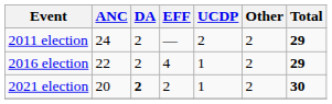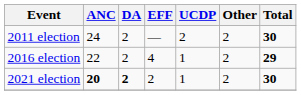 <table class="wikitable">
 <tr>
 <th>Event</th>
 <th><a href='#'>ANC</a></th>
 <th><a href='#'>DA</a></th>
 <th><a href='#'>EFF</a></th>
 <th><a href='#'>UCDP</a></th>
 <th>Other</th>
 <th>Total</th>
 </tr>
 <tr>
 <td><a href='#'>2011 election</a></td>
 <td>24</td>
 <td>2</td>
 <td>—</td>
 <td>2</td>
 <td>2</td>
-<td><strong>29</strong></td>
+<td><strong>30</strong></td>
 </tr>
 <tr>
 <td><a href='#'>2016 election</a></td>
 <td>22</td>
 <td>2</td>
 <td>4</td>
 <td>1</td>
 <td>2</td>
 <td><strong>29</strong></td>
 </tr>
 <tr>
 <td><a href='#'>2021 election</a></td>
-<td>20</td>
+<td><strong>20</strong></td>
 <td><strong>2</strong></td>
 <td>2</td>
 <td>1</td>
 <td>2</td>
 <td><strong>30</strong></td>
 </tr>
 <tr>
 </tr>
 </table>
